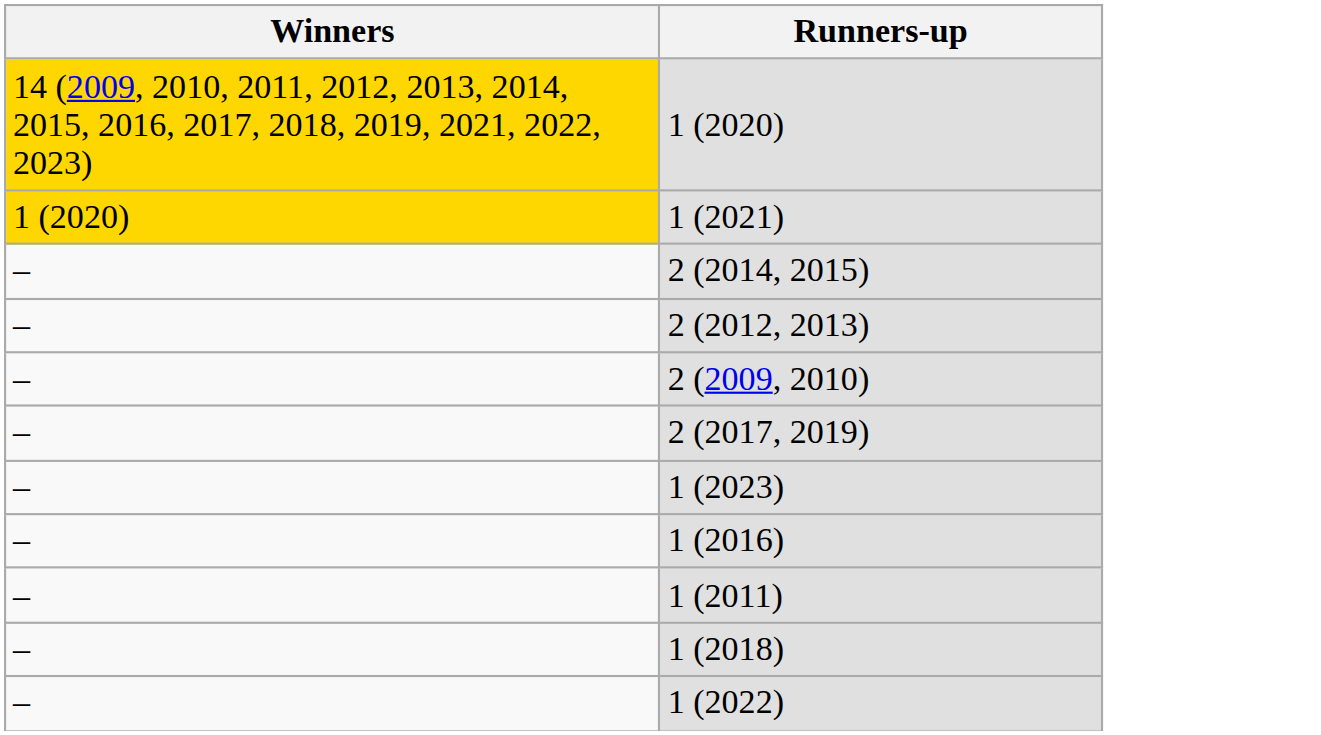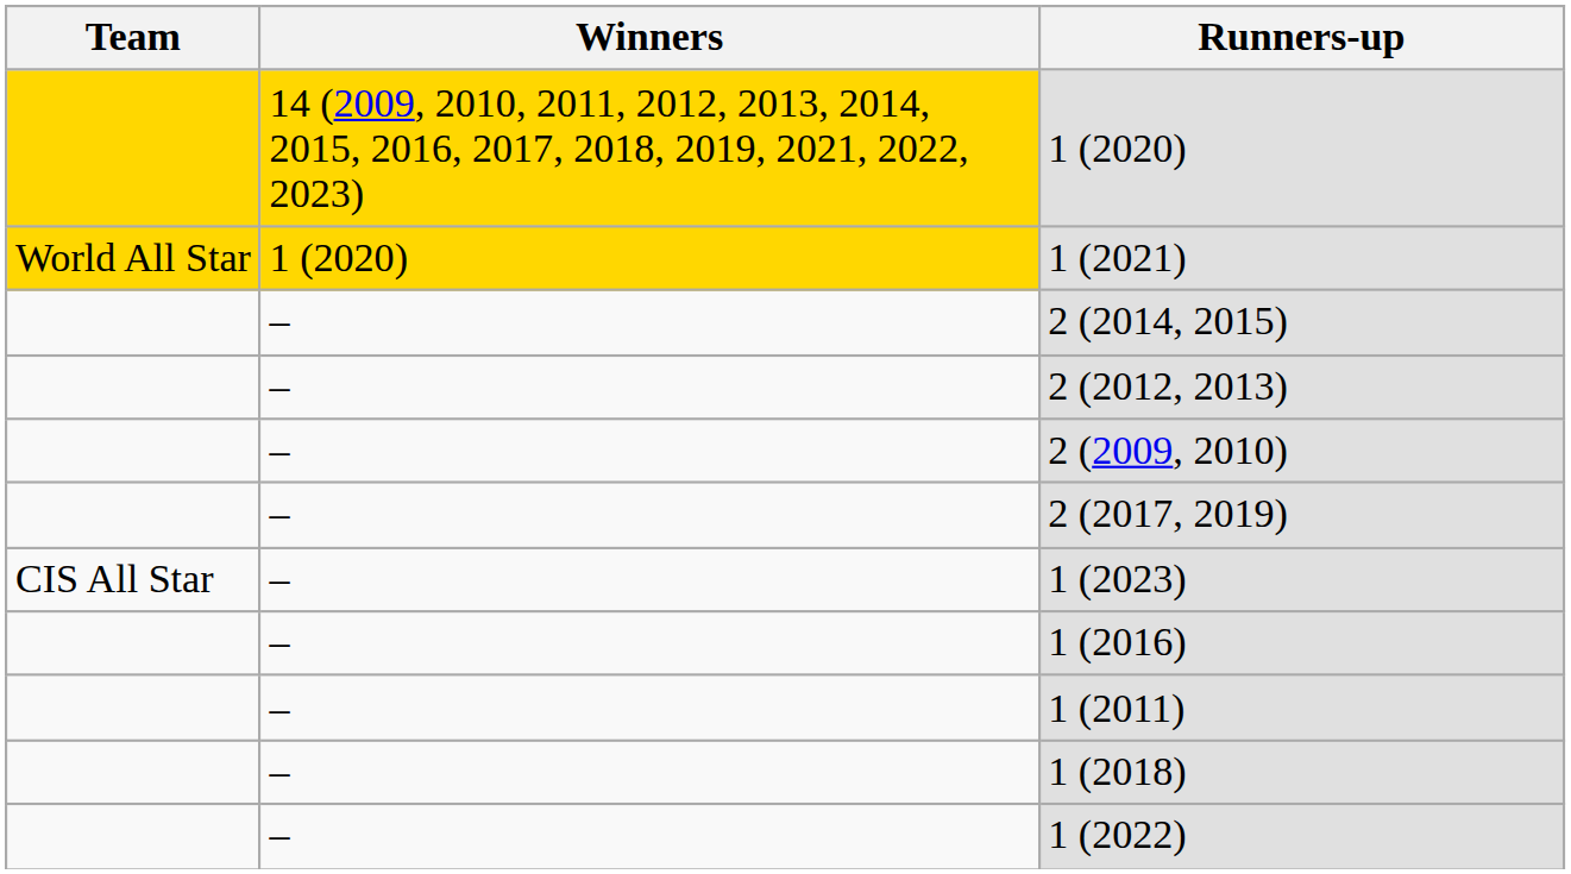 <table class="wikitable">
 <tr>
+<th width=>Team</th>
 <th width= 300px>Winners</th>
 <th width= 200px>Runners-up</th>
 </tr>
 <tr>
+<td bgcolor=#FFD700></td>
 <td bgcolor=#FFD700>14 (<a href='#'>2009</a>, 2010, 2011, 2012, 2013, 2014, 2015, 2016, 2017, 2018, 2019, 2021, 2022, 2023)</td>
 <td bgcolor=#e0e0e0>1 (2020)</td>
 </tr>
 <tr>
+<td bgcolor=#FFD700> World All Star</td>
 <td bgcolor=#FFD700>1 (2020)</td>
 <td bgcolor=#e0e0e0>1 (2021)</td>
 </tr>
 <tr>
+<td></td>
 <td>–</td>
 <td bgcolor=#e0e0e0>2 (2014, 2015)</td>
 </tr>
 <tr>
+<td></td>
 <td>–</td>
 <td bgcolor=#e0e0e0>2 (2012, 2013)</td>
 </tr>
 <tr>
+<td></td>
 <td>–</td>
 <td bgcolor=#e0e0e0>2 (<a href='#'>2009</a>, 2010)</td>
 </tr>
 <tr>
+<td></td>
 <td>–</td>
 <td bgcolor=#e0e0e0>2 (2017, 2019)</td>
 </tr>
 <tr>
+<td> CIS All Star</td>
 <td>–</td>
 <td bgcolor=#e0e0e0>1 (2023)</td>
 </tr>
 <tr>
+<td></td>
 <td>–</td>
 <td bgcolor=#e0e0e0>1 (2016)</td>
 </tr>
 <tr>
+<td></td>
 <td>–</td>
 <td bgcolor=#e0e0e0>1 (2011)</td>
 </tr>
 <tr>
+<td></td>
 <td>–</td>
 <td bgcolor=#e0e0e0>1 (2018)</td>
 </tr>
 <tr>
+<td></td>
 <td>–</td>
 <td bgcolor=#e0e0e0>1 (2022)</td>
 </tr>
 </table>
